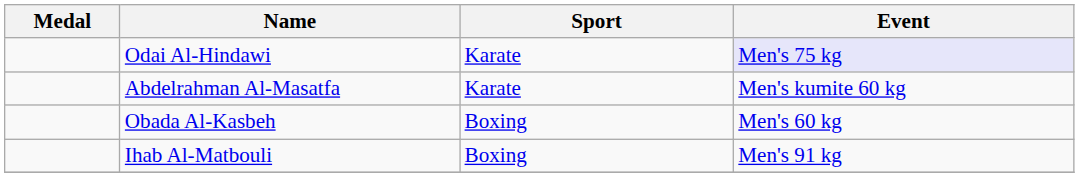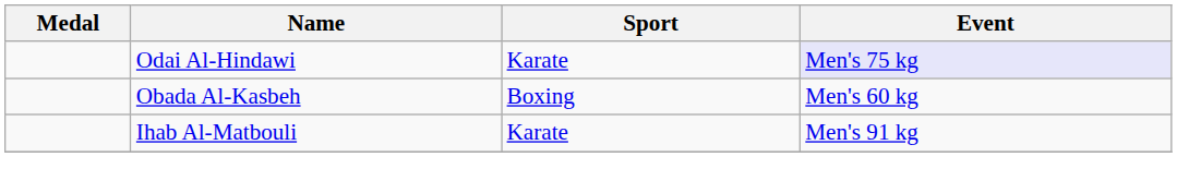 <table class="wikitable sortable" style="font-size:100%">
 <tr>
 <th width="80">Medal</th>
 <th width="250">Name</th>
 <th width="200">Sport</th>
 <th width="250">Event</th>
 </tr>
 <tr>
 <td></td>
 <td><a href='#'>Odai Al-Hindawi</a></td>
 <td><a href='#'>Karate</a></td>
 <td style="background: lavender;"><a href='#'>Men's 75 kg</a></td>
 </tr>
 <tr>
 <td></td>
-<td><a href='#'>Abdelrahman Al-Masatfa</a></td>
-<td><a href='#'>Karate</a></td>
-<td><a href='#'>Men's kumite 60 kg</a></td>
-</tr>
-<tr>
-<td></td>
 <td><a href='#'>Obada Al-Kasbeh</a></td>
 <td><a href='#'>Boxing</a></td>
 <td><a href='#'>Men's 60 kg</a></td>
 </tr>
 <tr>
 <td></td>
 <td><a href='#'>Ihab Al-Matbouli</a></td>
-<td><a href='#'>Boxing</a></td>
+<td><a href='#'>Karate</a></td>
 <td><a href='#'>Men's 91 kg</a></td>
 </tr>
 <tr>
 </tr>
 </table>
